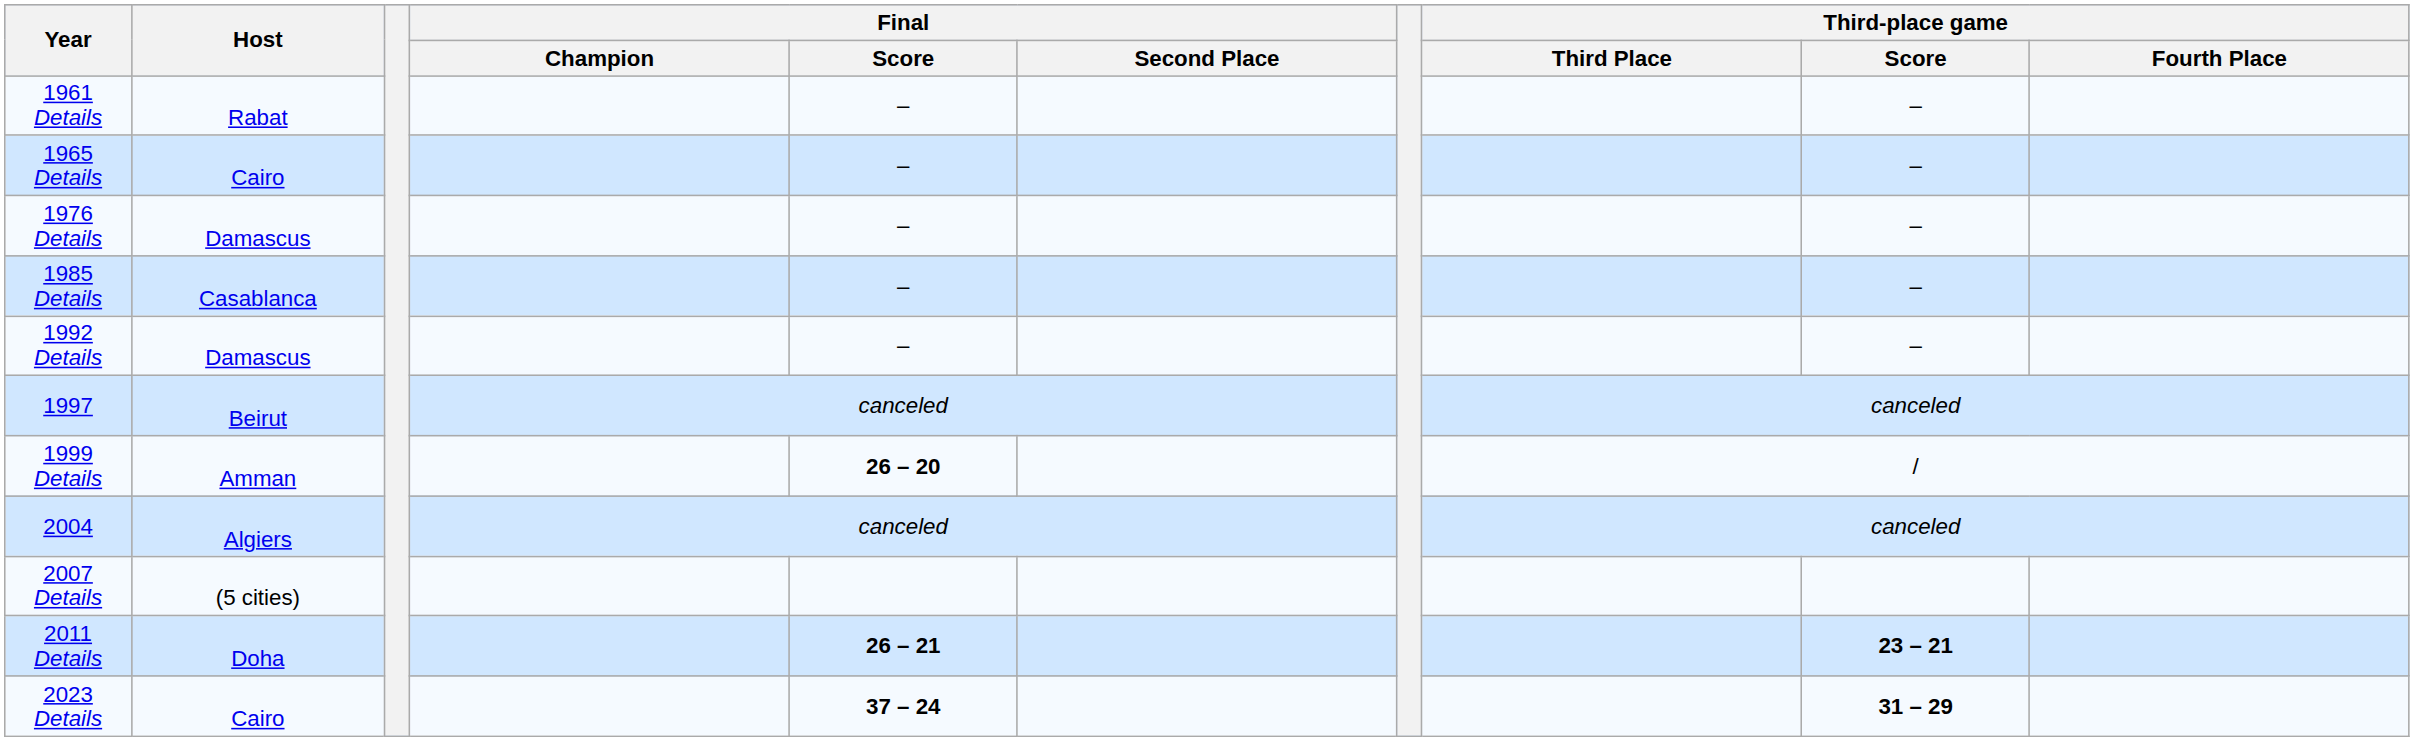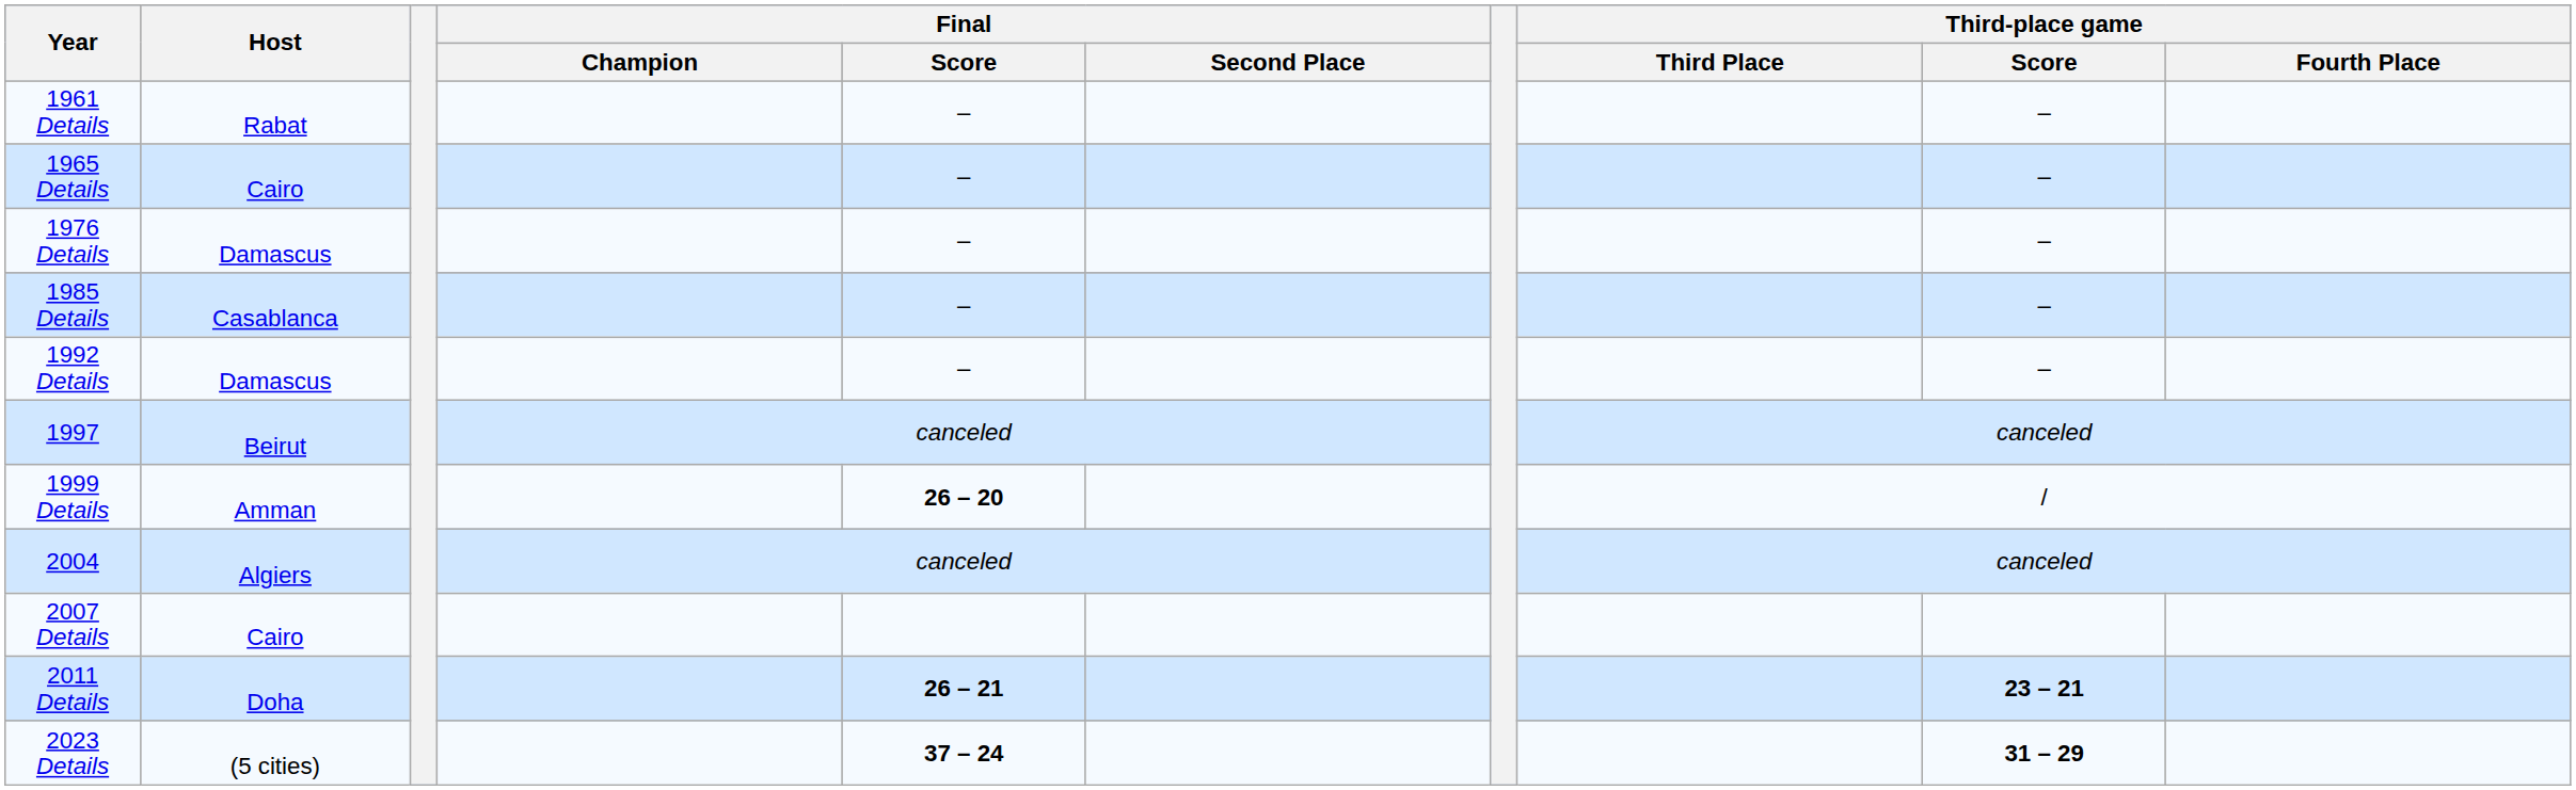 <table class="wikitable" style="font-size:90%; width: 98%; text-align: center;">
 <tr bgcolor=#C1D8FF>
 <th rowspan=2 width=5%>Year</th>
 <th rowspan=2 width=10%>Host</th>
 <th width=1% rowspan=13 bgcolor=ffffff></th>
 <th colspan=3>Final</th>
 <th width=1% rowspan=13 bgcolor=ffffff></th>
 <th colspan=3>Third-place game</th>
 </tr>
 <tr bgcolor=#EFEFEF>
 <th width=15%>Champion</th>
 <th width=9%>Score</th>
 <th width=15%>Second Place</th>
 <th width=15%>Third Place</th>
 <th width=9%>Score</th>
 <th width=15%>Fourth Place</th>
 </tr>
 <tr bgcolor=#F5FAFF>
 <td><a href='#'>1961</a> <br> <em><a href='#'>Details</a></em></td>
 <td><br> <a href='#'>Rabat</a></td>
 <td><strong></strong></td>
 <td>–</td>
 <td></td>
 <td></td>
 <td>–</td>
 <td></td>
 </tr>
 <tr bgcolor=#D0E7FF>
 <td><a href='#'>1965</a> <br> <em><a href='#'>Details</a></em></td>
 <td><br> <a href='#'>Cairo</a></td>
 <td><strong></strong></td>
 <td>–</td>
 <td></td>
 <td></td>
 <td>–</td>
 <td></td>
 </tr>
 <tr bgcolor=#F5FAFF>
 <td><a href='#'>1976</a> <br> <em><a href='#'>Details</a></em></td>
 <td><br> <a href='#'>Damascus</a></td>
 <td><strong></strong></td>
 <td>–</td>
 <td></td>
 <td></td>
 <td>–</td>
 <td></td>
 </tr>
 <tr bgcolor=#D0E7FF>
 <td><a href='#'>1985</a> <br> <em><a href='#'>Details</a></em></td>
 <td><br> <a href='#'>Casablanca</a></td>
 <td><strong></strong></td>
 <td>–</td>
 <td></td>
 <td></td>
 <td>–</td>
 <td></td>
 </tr>
 <tr bgcolor=#F5FAFF>
 <td><a href='#'>1992</a> <br> <em><a href='#'>Details</a></em></td>
 <td><br> <a href='#'>Damascus</a></td>
 <td><strong></strong></td>
 <td>–</td>
 <td></td>
 <td></td>
 <td>–</td>
 <td></td>
 </tr>
 <tr bgcolor=#D0E7FF>
 <td><a href='#'>1997</a></td>
 <td><br> <a href='#'>Beirut</a></td>
 <td colspan=3><em>canceled</em></td>
 <td colspan=3><em>canceled</em></td>
 </tr>
 <tr bgcolor=#F5FAFF>
 <td><a href='#'>1999</a> <br> <em><a href='#'>Details</a></em></td>
 <td><br> <a href='#'>Amman</a></td>
 <td><strong></strong></td>
 <td><strong>26 – 20</strong></td>
 <td></td>
 <td colspan=3> / <br></td>
 </tr>
 <tr bgcolor=#D0E7FF>
 <td><a href='#'>2004</a></td>
 <td><br> <a href='#'>Algiers</a></td>
 <td colspan=3><em>canceled</em></td>
 <td colspan=3><em>canceled</em></td>
 </tr>
 <tr bgcolor=#F5FAFF>
 <td><a href='#'>2007</a> <br> <em><a href='#'>Details</a></em></td>
-<td><br>(5 cities)</td>
+<td><br> <a href='#'>Cairo</a></td>
 <td><strong></strong></td>
 <td></td>
 <td></td>
 <td></td>
 <td></td>
 <td></td>
 </tr>
 <tr bgcolor=#D0E7FF>
 <td><a href='#'>2011</a> <br> <em><a href='#'>Details</a></em></td>
 <td><br> <a href='#'>Doha</a></td>
 <td><strong></strong></td>
 <td><strong>26 – 21</strong></td>
 <td></td>
 <td></td>
 <td><strong>23 – 21</strong></td>
 <td></td>
 </tr>
 <tr bgcolor=#F5FAFF>
 <td><a href='#'>2023</a> <br> <em><a href='#'>Details</a></em></td>
-<td><br> <a href='#'>Cairo</a></td>
+<td><br>(5 cities)</td>
 <td><strong></strong></td>
 <td><strong>37 – 24</strong></td>
 <td></td>
 <td></td>
 <td><strong>31 – 29</strong></td>
 <td></td>
 </tr>
 </table>
